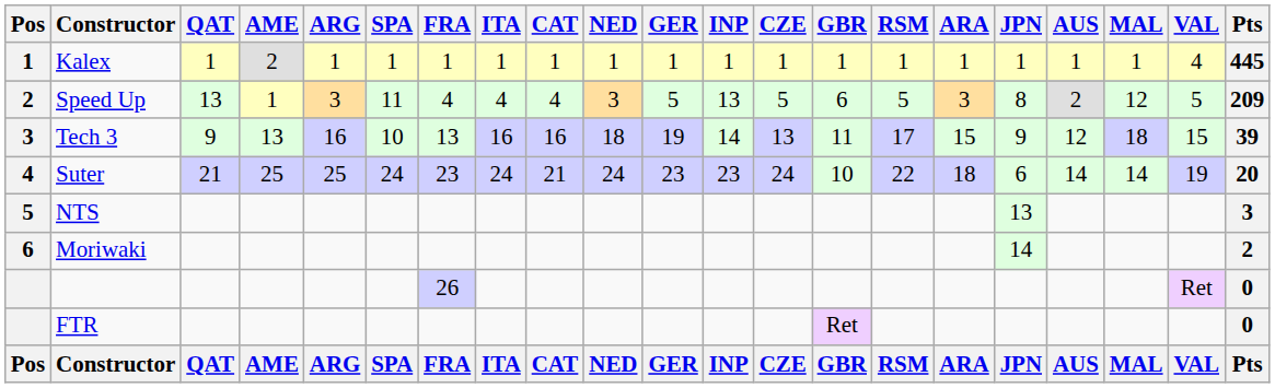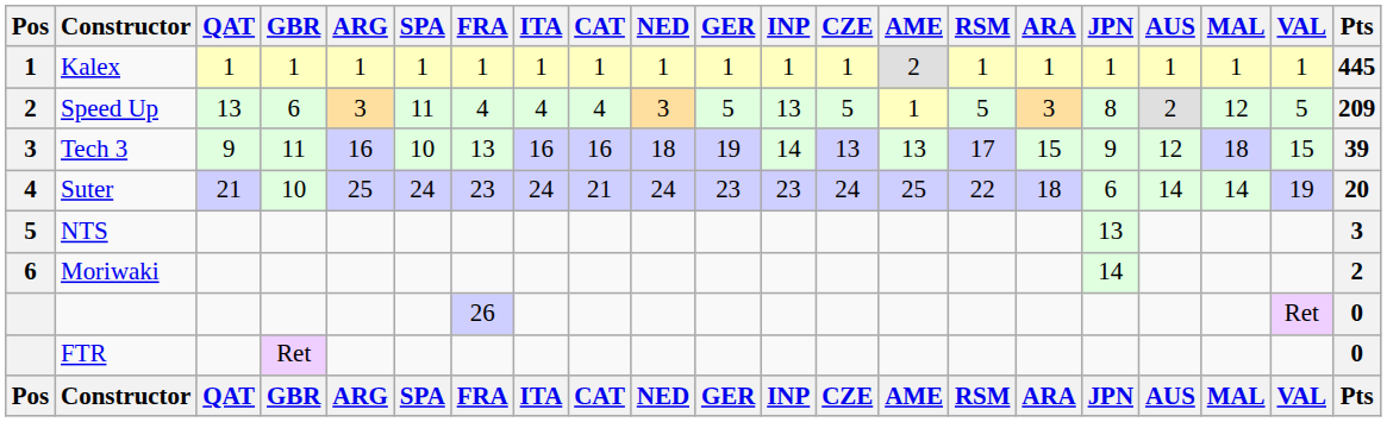 <table class="wikitable" style="font-size: 85%; text-align:center">
 <tr valign="top">
 <th valign="middle">Pos</th>
 <th valign="middle">Constructor</th>
 <th><a href='#'>QAT</a><br></th>
-<th><a href='#'>AME</a><br></th>
+<th><a href='#'>GBR</a><br></th>
 <th><a href='#'>ARG</a><br></th>
 <th><a href='#'>SPA</a><br></th>
 <th><a href='#'>FRA</a><br></th>
 <th><a href='#'>ITA</a><br></th>
 <th><a href='#'>CAT</a><br></th>
 <th><a href='#'>NED</a><br></th>
 <th><a href='#'>GER</a><br></th>
 <th><a href='#'>INP</a><br></th>
 <th><a href='#'>CZE</a><br></th>
-<th><a href='#'>GBR</a><br></th>
+<th><a href='#'>AME</a><br></th>
 <th><a href='#'>RSM</a><br></th>
 <th><a href='#'>ARA</a><br></th>
 <th><a href='#'>JPN</a><br></th>
 <th><a href='#'>AUS</a><br></th>
 <th><a href='#'>MAL</a><br></th>
 <th><a href='#'>VAL</a><br></th>
 <th valign="middle">Pts</th>
 </tr>
 <tr>
 <th>1</th>
 <td align="left"> <a href='#'>Kalex</a></td>
 <td style="background:#ffffbf;">1</td>
-<td style="background:#DFDFDF;">2</td>
 <td style="background:#ffffbf;">1</td>
 <td style="background:#ffffbf;">1</td>
 <td style="background:#ffffbf;">1</td>
 <td style="background:#ffffbf;">1</td>
 <td style="background:#ffffbf;">1</td>
 <td style="background:#ffffbf;">1</td>
 <td style="background:#ffffbf;">1</td>
 <td style="background:#ffffbf;">1</td>
 <td style="background:#ffffbf;">1</td>
 <td style="background:#ffffbf;">1</td>
+<td style="background:#DFDFDF;">2</td>
 <td style="background:#ffffbf;">1</td>
 <td style="background:#ffffbf;">1</td>
 <td style="background:#ffffbf;">1</td>
 <td style="background:#ffffbf;">1</td>
 <td style="background:#ffffbf;">1</td>
-<td style="background:#ffffbf;">4</td>
+<td style="background:#ffffbf;">1</td>
 <th>445</th>
 </tr>
 <tr>
 <th>2</th>
 <td align="left"> <a href='#'>Speed Up</a></td>
 <td style="background:#dfffdf;">13</td>
-<td style="background:#ffffbf;">1</td>
+<td style="background:#dfffdf;">6</td>
 <td style="background:#ffdf9f;">3</td>
 <td style="background:#dfffdf;">11</td>
 <td style="background:#dfffdf;">4</td>
 <td style="background:#dfffdf;">4</td>
 <td style="background:#dfffdf;">4</td>
 <td style="background:#ffdf9f;">3</td>
 <td style="background:#dfffdf;">5</td>
 <td style="background:#dfffdf;">13</td>
 <td style="background:#dfffdf;">5</td>
-<td style="background:#dfffdf;">6</td>
+<td style="background:#ffffbf;">1</td>
 <td style="background:#dfffdf;">5</td>
 <td style="background:#ffdf9f;">3</td>
 <td style="background:#dfffdf;">8</td>
 <td style="background:#DFDFDF;">2</td>
 <td style="background:#dfffdf;">12</td>
 <td style="background:#dfffdf;">5</td>
 <th>209</th>
 </tr>
 <tr>
 <th>3</th>
 <td align="left"> <a href='#'>Tech 3</a></td>
 <td style="background:#dfffdf;">9</td>
-<td style="background:#dfffdf;">13</td>
+<td style="background:#dfffdf;">11</td>
 <td style="background:#cfcfff;">16</td>
 <td style="background:#dfffdf;">10</td>
 <td style="background:#dfffdf;">13</td>
 <td style="background:#cfcfff;">16</td>
 <td style="background:#cfcfff;">16</td>
 <td style="background:#cfcfff;">18</td>
 <td style="background:#cfcfff;">19</td>
 <td style="background:#dfffdf;">14</td>
 <td style="background:#cfcfff;">13</td>
-<td style="background:#dfffdf;">11</td>
+<td style="background:#dfffdf;">13</td>
 <td style="background:#cfcfff;">17</td>
 <td style="background:#dfffdf;">15</td>
 <td style="background:#dfffdf;">9</td>
 <td style="background:#dfffdf;">12</td>
 <td style="background:#cfcfff;">18</td>
 <td style="background:#dfffdf;">15</td>
 <th>39</th>
 </tr>
 <tr>
 <th>4</th>
 <td align="left"> <a href='#'>Suter</a></td>
 <td style="background:#cfcfff;">21</td>
-<td style="background:#cfcfff;">25</td>
+<td style="background:#dfffdf;">10</td>
 <td style="background:#cfcfff;">25</td>
 <td style="background:#cfcfff;">24</td>
 <td style="background:#cfcfff;">23</td>
 <td style="background:#cfcfff;">24</td>
 <td style="background:#cfcfff;">21</td>
 <td style="background:#cfcfff;">24</td>
 <td style="background:#cfcfff;">23</td>
 <td style="background:#cfcfff;">23</td>
 <td style="background:#cfcfff;">24</td>
-<td style="background:#dfffdf;">10</td>
+<td style="background:#cfcfff;">25</td>
 <td style="background:#cfcfff;">22</td>
 <td style="background:#cfcfff;">18</td>
 <td style="background:#dfffdf;">6</td>
 <td style="background:#dfffdf;">14</td>
 <td style="background:#dfffdf;">14</td>
 <td style="background:#cfcfff;">19</td>
 <th>20</th>
 </tr>
 <tr>
 <th>5</th>
 <td align="left"> <a href='#'>NTS</a></td>
 <td></td>
 <td></td>
 <td></td>
 <td></td>
 <td></td>
 <td></td>
 <td></td>
 <td></td>
 <td></td>
 <td></td>
 <td></td>
 <td></td>
 <td></td>
 <td></td>
 <td style="background:#dfffdf;">13</td>
 <td></td>
 <td></td>
 <td></td>
 <th>3</th>
 </tr>
 <tr>
 <th>6</th>
 <td align="left"> <a href='#'>Moriwaki</a></td>
 <td></td>
 <td></td>
 <td></td>
 <td></td>
 <td></td>
 <td></td>
 <td></td>
 <td></td>
 <td></td>
 <td></td>
 <td></td>
 <td></td>
 <td></td>
 <td></td>
 <td style="background:#dfffdf;">14</td>
 <td></td>
 <td></td>
 <td></td>
 <th>2</th>
 </tr>
 <tr>
 <th></th>
 <td align="left"></td>
 <td></td>
 <td></td>
 <td></td>
 <td></td>
 <td style="background:#cfcfff;">26</td>
 <td></td>
 <td></td>
 <td></td>
 <td></td>
 <td></td>
 <td></td>
 <td></td>
 <td></td>
 <td></td>
 <td></td>
 <td></td>
 <td></td>
 <td style="background:#efcfff;">Ret</td>
 <th>0</th>
 </tr>
 <tr>
 <th></th>
 <td align="left"> <a href='#'>FTR</a></td>
 <td></td>
+<td style="background:#efcfff;">Ret</td>
 <td></td>
 <td></td>
 <td></td>
 <td></td>
 <td></td>
 <td></td>
 <td></td>
 <td></td>
 <td></td>
 <td></td>
-<td style="background:#efcfff;">Ret</td>
 <td></td>
 <td></td>
 <td></td>
 <td></td>
 <td></td>
 <td></td>
 <th>0</th>
 </tr>
 <tr valign="top">
 <th valign="middle">Pos</th>
 <th valign="middle">Constructor</th>
 <th><a href='#'>QAT</a><br></th>
-<th><a href='#'>AME</a><br></th>
+<th><a href='#'>GBR</a><br></th>
 <th><a href='#'>ARG</a><br></th>
 <th><a href='#'>SPA</a><br></th>
 <th><a href='#'>FRA</a><br></th>
 <th><a href='#'>ITA</a><br></th>
 <th><a href='#'>CAT</a><br></th>
 <th><a href='#'>NED</a><br></th>
 <th><a href='#'>GER</a><br></th>
 <th><a href='#'>INP</a><br></th>
 <th><a href='#'>CZE</a><br></th>
-<th><a href='#'>GBR</a><br></th>
+<th><a href='#'>AME</a><br></th>
 <th><a href='#'>RSM</a><br></th>
 <th><a href='#'>ARA</a><br></th>
 <th><a href='#'>JPN</a><br></th>
 <th><a href='#'>AUS</a><br></th>
 <th><a href='#'>MAL</a><br></th>
 <th><a href='#'>VAL</a><br></th>
 <th valign="middle">Pts</th>
 </tr>
 </table>
